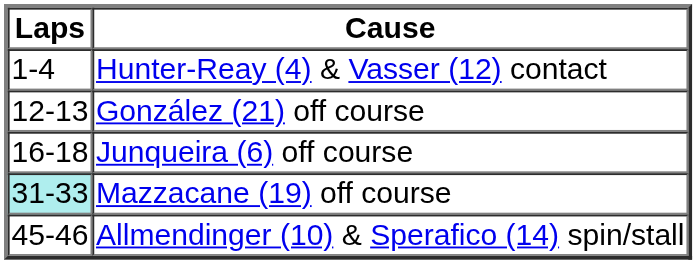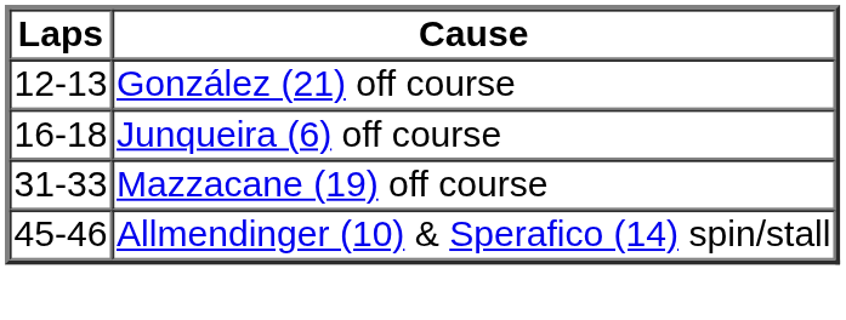 <table border=2 cellspacing=0>
 <tr>
 <th>Laps</th>
 <th>Cause</th>
-</tr>
-<tr>
-<td>1-4</td>
-<td><a href='#'>Hunter-Reay (4)</a> & <a href='#'>Vasser (12)</a> contact</td>
 </tr>
 <tr>
 <td>12-13</td>
 <td><a href='#'>González (21)</a> off course</td>
 </tr>
 <tr>
 <td>16-18</td>
 <td><a href='#'>Junqueira (6)</a> off course</td>
 </tr>
 <tr>
-<td style="background: paleturquoise;">31-33</td>
+<td>31-33</td>
 <td><a href='#'>Mazzacane (19)</a> off course</td>
 </tr>
 <tr>
 <td>45-46</td>
 <td><a href='#'>Allmendinger (10)</a> & <a href='#'>Sperafico (14)</a> spin/stall</td>
 </tr>
 </table>
